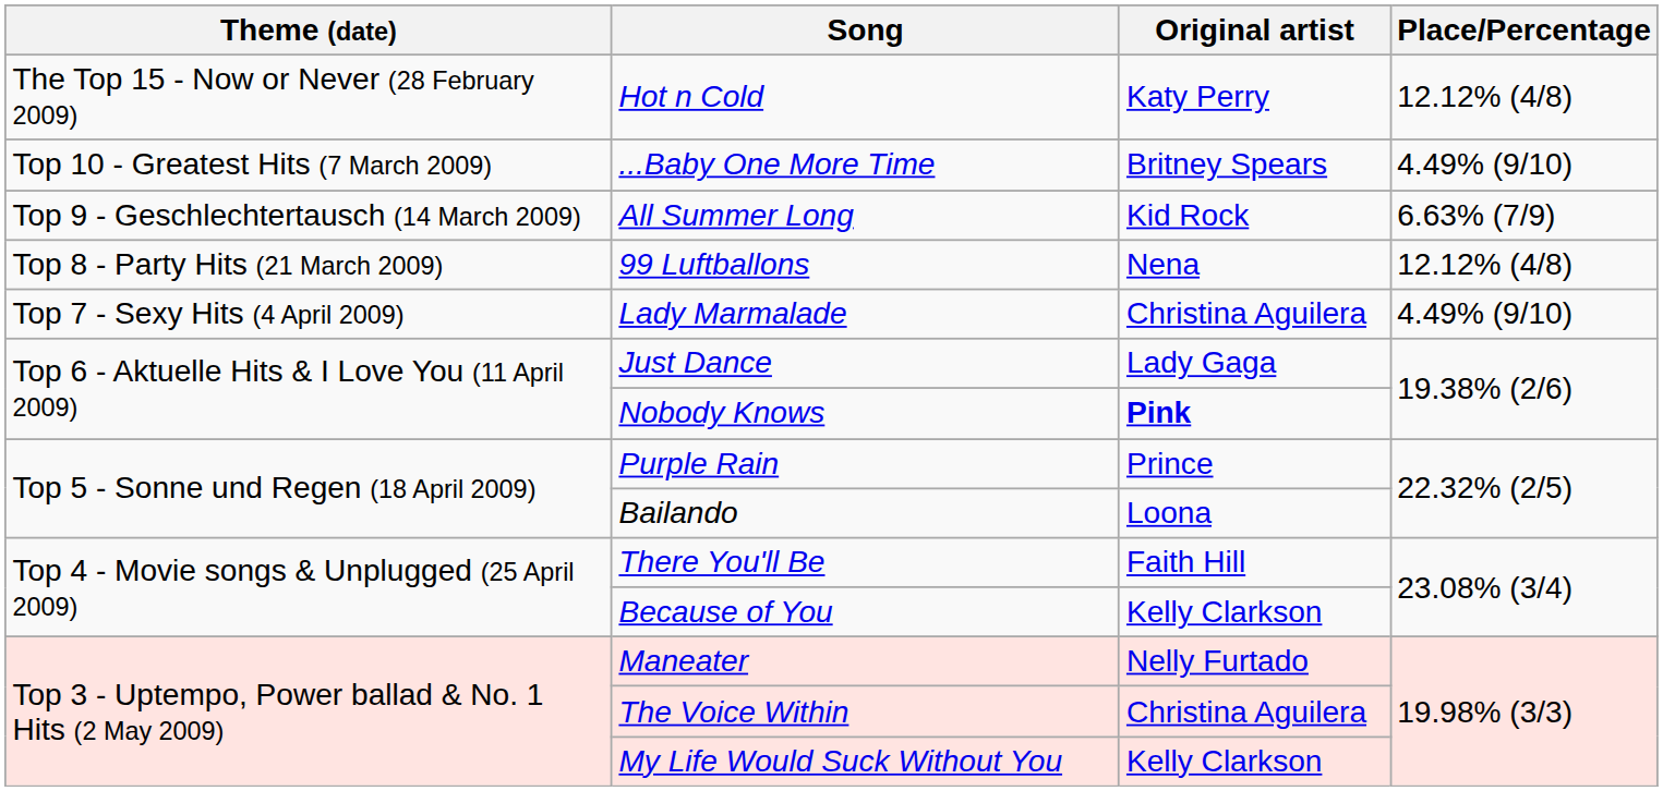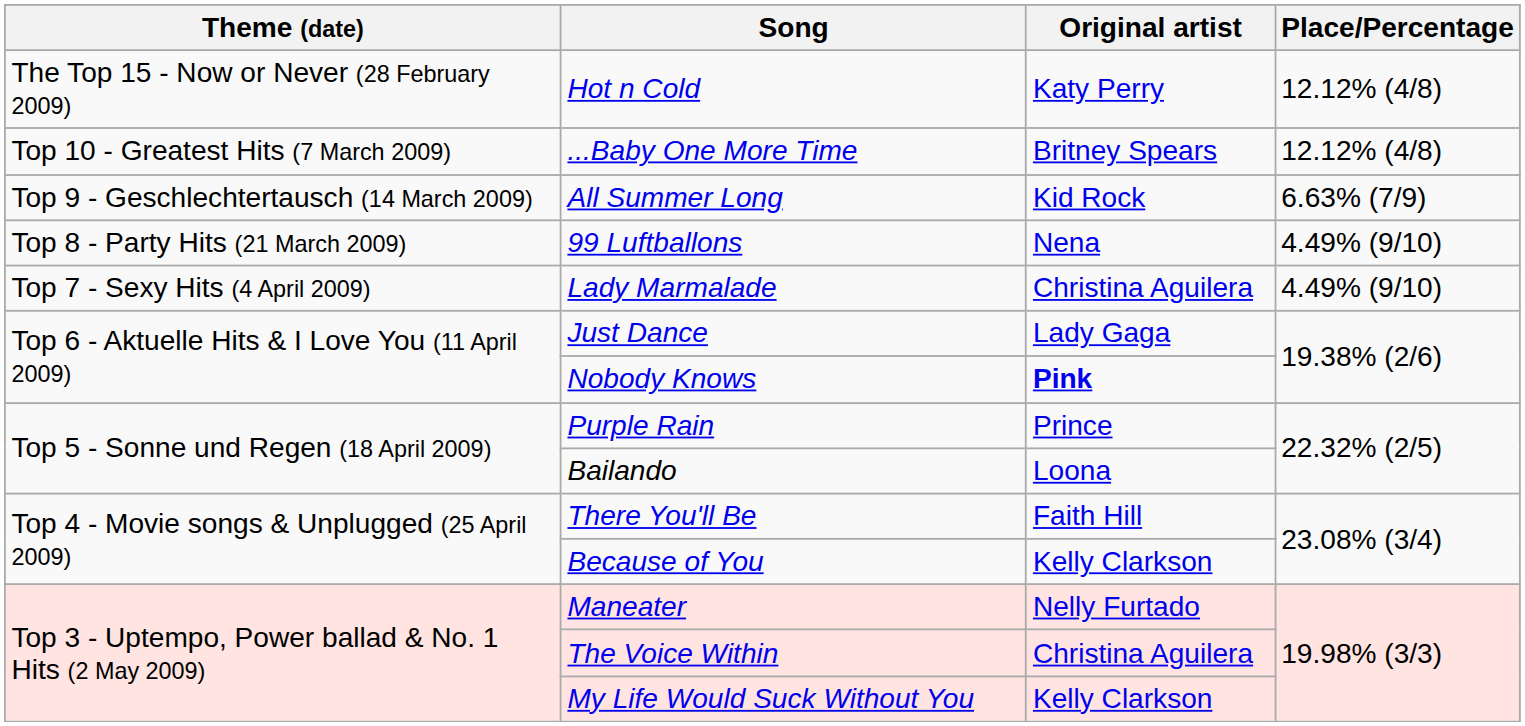 <table class="wikitable" style="font-size:97%;">
 <tr>
 <th style="width:300px;">Theme <small>(date)</small></th>
 <th style="width:250px;">Song</th>
 <th style="width:130px;">Original artist</th>
 <th style="width:120px;">Place/Percentage</th>
 </tr>
 <tr>
 <td>The Top 15 - Now or Never <small>(28 February 2009)</small></td>
 <td><em><a href='#'>Hot n Cold</a></em></td>
 <td><a href='#'>Katy Perry</a></td>
 <td>12.12% (4/8)</td>
 </tr>
 <tr>
 <td>Top 10 - Greatest Hits <small>(7 March 2009)</small></td>
 <td><em><a href='#'>...Baby One More Time</a></em></td>
 <td><a href='#'>Britney Spears</a></td>
-<td>4.49% (9/10)</td>
+<td>12.12% (4/8)</td>
 </tr>
 <tr>
 <td>Top 9 - Geschlechtertausch <small>(14 March 2009)</small></td>
 <td><em><a href='#'>All Summer Long</a></em></td>
 <td><a href='#'>Kid Rock</a></td>
 <td>6.63% (7/9)</td>
 </tr>
 <tr>
 <td>Top 8 - Party Hits <small>(21 March 2009)</small></td>
 <td><em><a href='#'>99 Luftballons</a></em></td>
 <td><a href='#'>Nena</a></td>
-<td>12.12% (4/8)</td>
+<td>4.49% (9/10)</td>
 </tr>
 <tr>
 <td>Top 7 - Sexy Hits <small>(4 April 2009)</small></td>
 <td><em><a href='#'>Lady Marmalade</a></em></td>
 <td><a href='#'>Christina Aguilera</a></td>
 <td>4.49% (9/10)</td>
 </tr>
 <tr>
 <td rowspan="2">Top 6 - Aktuelle Hits & I Love You <small>(11 April 2009)</small></td>
 <td><em><a href='#'>Just Dance</a></em></td>
 <td><a href='#'>Lady Gaga</a></td>
 <td rowspan="2">19.38% (2/6)</td>
 </tr>
 <tr>
 <td><em><a href='#'>Nobody Knows</a></em></td>
 <td><strong><a href='#'>Pink</a></strong></td>
 </tr>
 <tr>
 <td rowspan="2">Top 5 - Sonne und Regen <small>(18 April 2009)</small></td>
 <td><em><a href='#'>Purple Rain</a></em></td>
 <td><a href='#'>Prince</a></td>
 <td rowspan="2">22.32% (2/5)</td>
 </tr>
 <tr>
 <td><em>Bailando</em></td>
 <td><a href='#'>Loona</a></td>
 </tr>
 <tr>
 <td rowspan="2">Top 4 - Movie songs & Unplugged <small>(25 April 2009)</small></td>
 <td><em><a href='#'>There You'll Be</a></em></td>
 <td><a href='#'>Faith Hill</a></td>
 <td rowspan="2">23.08% (3/4)</td>
 </tr>
 <tr>
 <td><em><a href='#'>Because of You</a></em></td>
 <td><a href='#'>Kelly Clarkson</a></td>
 </tr>
 <tr style="background:#ffe4e1;">
 <td rowspan="3">Top 3 - Uptempo, Power ballad & No. 1 Hits <small>(2 May 2009)</small></td>
 <td><em><a href='#'>Maneater</a></em></td>
 <td><a href='#'>Nelly Furtado</a></td>
 <td rowspan="3">19.98% (3/3)</td>
 </tr>
 <tr style="background:#ffe4e1;">
 <td><em><a href='#'>The Voice Within</a></em></td>
 <td><a href='#'>Christina Aguilera</a></td>
 </tr>
 <tr style="background:#ffe4e1;">
 <td><em><a href='#'>My Life Would Suck Without You</a></em></td>
 <td><a href='#'>Kelly Clarkson</a></td>
 </tr>
 </table>
